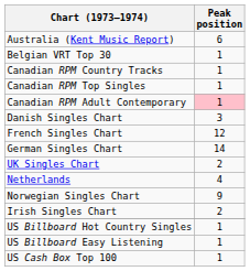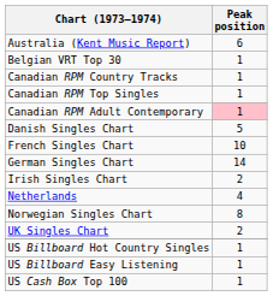 <table class="wikitable sortable">
 <tr>
 <th>Chart (1973–1974)</th>
 <th>Peak<br>position</th>
 </tr>
 <tr>
 <td>Australia (<a href='#'>Kent Music Report</a>)</td>
 <td style="text-align:center;">6</td>
 </tr>
 <tr>
 <td>Belgian VRT  Top 30</td>
 <td style="text-align:center;">1</td>
 </tr>
 <tr>
 <td>Canadian <em>RPM</em> Country Tracks</td>
 <td style="text-align:center;">1</td>
 </tr>
 <tr>
 <td>Canadian <em>RPM</em> Top Singles</td>
 <td style="text-align:center;">1</td>
 </tr>
 <tr>
 <td>Canadian <em>RPM</em> Adult Contemporary</td>
 <td style="background: pink; text-align:center;">1</td>
 </tr>
 <tr>
 <td>Danish Singles Chart</td>
-<td style="text-align:center;">3</td>
+<td style="text-align:center;">5</td>
 </tr>
 <tr>
 <td>French Singles Chart</td>
-<td style="text-align:center;">12</td>
+<td style="text-align:center;">10</td>
 </tr>
 <tr>
 <td>German Singles Chart</td>
 <td style="text-align:center;">14</td>
 </tr>
 <tr>
-<td><a href='#'>UK Singles Chart</a></td>
+<td>Irish Singles Chart</td>
 <td style="text-align:center;">2</td>
 </tr>
 <tr>
 <td><a href='#'>Netherlands</a></td>
 <td style="text-align:center;">4</td>
 </tr>
 <tr>
 <td>Norwegian Singles Chart</td>
-<td style="text-align:center;">9</td>
+<td style="text-align:center;">8</td>
 </tr>
 <tr>
-<td>Irish Singles Chart</td>
+<td><a href='#'>UK Singles Chart</a></td>
 <td style="text-align:center;">2</td>
 </tr>
 <tr>
 </tr>
 <tr>
 <td>US <em>Billboard</em> Hot Country Singles</td>
 <td style="text-align:center;">1</td>
 </tr>
 <tr>
 <td>US <em>Billboard</em> Easy Listening</td>
 <td style="text-align:center;">1</td>
 </tr>
 <tr>
 <td>US <em>Cash Box</em> Top 100</td>
 <td style="text-align:center;">1</td>
 </tr>
 </table>
